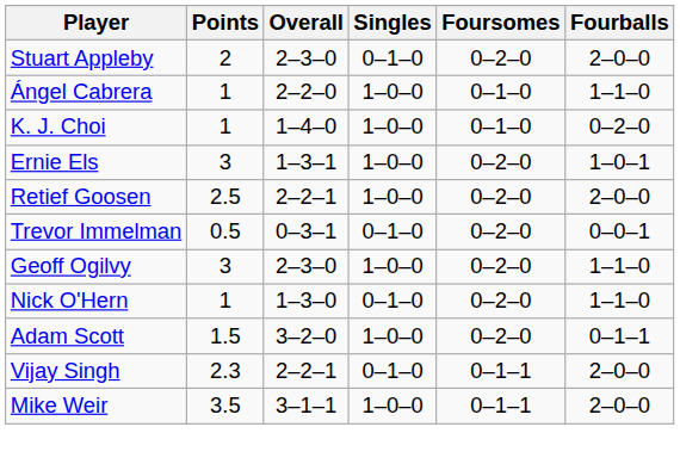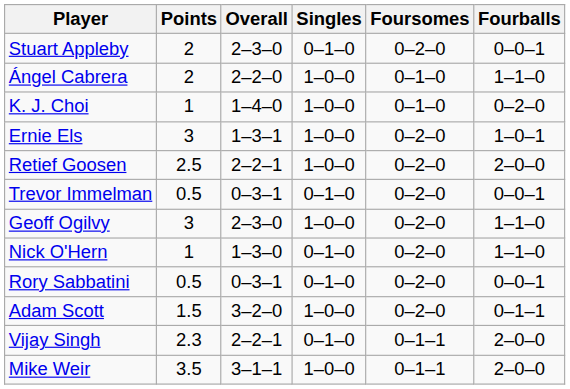 <table class="wikitable sortable" style="text-align:center">
 <tr>
 <th>Player</th>
 <th>Points</th>
 <th>Overall</th>
 <th>Singles</th>
 <th>Foursomes</th>
 <th>Fourballs</th>
 </tr>
 <tr>
 <td align=left><a href='#'>Stuart Appleby</a></td>
 <td>2</td>
 <td>2–3–0</td>
 <td>0–1–0</td>
 <td>0–2–0</td>
-<td>2–0–0</td>
+<td>0–0–1</td>
 </tr>
 <tr>
 <td align=left><a href='#'>Ángel Cabrera</a></td>
-<td>1</td>
+<td>2</td>
 <td>2–2–0</td>
 <td>1–0–0</td>
 <td>0–1–0</td>
 <td>1–1–0</td>
 </tr>
 <tr>
 <td align=left><a href='#'>K. J. Choi</a></td>
 <td>1</td>
 <td>1–4–0</td>
 <td>1–0–0</td>
 <td>0–1–0</td>
 <td>0–2–0</td>
 </tr>
 <tr>
 <td align=left><a href='#'>Ernie Els</a></td>
 <td>3</td>
 <td>1–3–1</td>
 <td>1–0–0</td>
 <td>0–2–0</td>
 <td>1–0–1</td>
 </tr>
 <tr>
 <td align=left><a href='#'>Retief Goosen</a></td>
 <td>2.5</td>
 <td>2–2–1</td>
 <td>1–0–0</td>
 <td>0–2–0</td>
 <td>2–0–0</td>
 </tr>
 <tr>
 <td align=left><a href='#'>Trevor Immelman</a></td>
 <td>0.5</td>
 <td>0–3–1</td>
 <td>0–1–0</td>
 <td>0–2–0</td>
 <td>0–0–1</td>
 </tr>
 <tr>
 <td align=left><a href='#'>Geoff Ogilvy</a></td>
 <td>3</td>
 <td>2–3–0</td>
 <td>1–0–0</td>
 <td>0–2–0</td>
 <td>1–1–0</td>
 </tr>
 <tr>
 <td align=left><a href='#'>Nick O'Hern</a></td>
 <td>1</td>
 <td>1–3–0</td>
 <td>0–1–0</td>
 <td>0–2–0</td>
 <td>1–1–0</td>
 </tr>
 <tr>
+<td align=left><a href='#'>Rory Sabbatini</a></td>
+<td>0.5</td>
+<td>0–3–1</td>
+<td>0–1–0</td>
+<td>0–2–0</td>
+<td>0–0–1</td>
+</tr>
+<tr>
 <td align=left><a href='#'>Adam Scott</a></td>
 <td>1.5</td>
 <td>3–2–0</td>
 <td>1–0–0</td>
 <td>0–2–0</td>
 <td>0–1–1</td>
 </tr>
 <tr>
 <td align=left><a href='#'>Vijay Singh</a></td>
 <td>2.3</td>
 <td>2–2–1</td>
 <td>0–1–0</td>
 <td>0–1–1</td>
 <td>2–0–0</td>
 </tr>
 <tr>
 <td align=left><a href='#'>Mike Weir</a></td>
 <td>3.5</td>
 <td>3–1–1</td>
 <td>1–0–0</td>
 <td>0–1–1</td>
 <td>2–0–0</td>
 </tr>
 </table>
